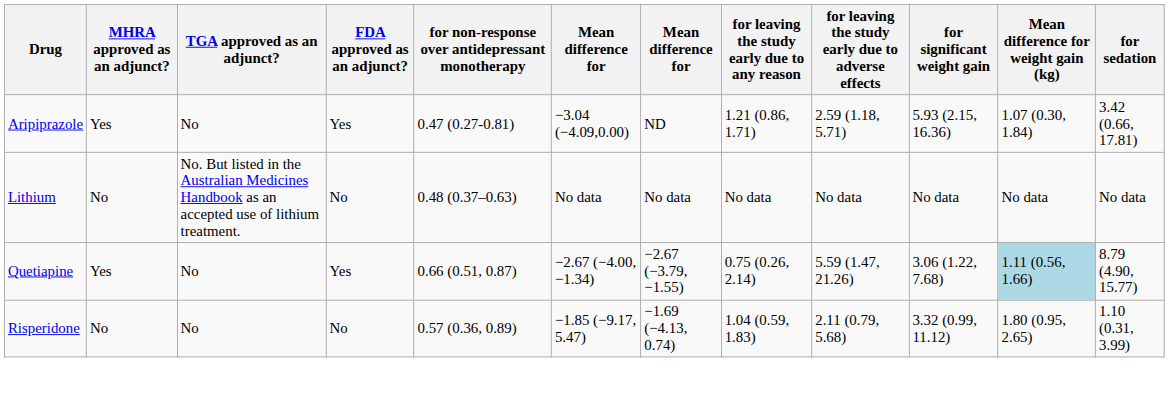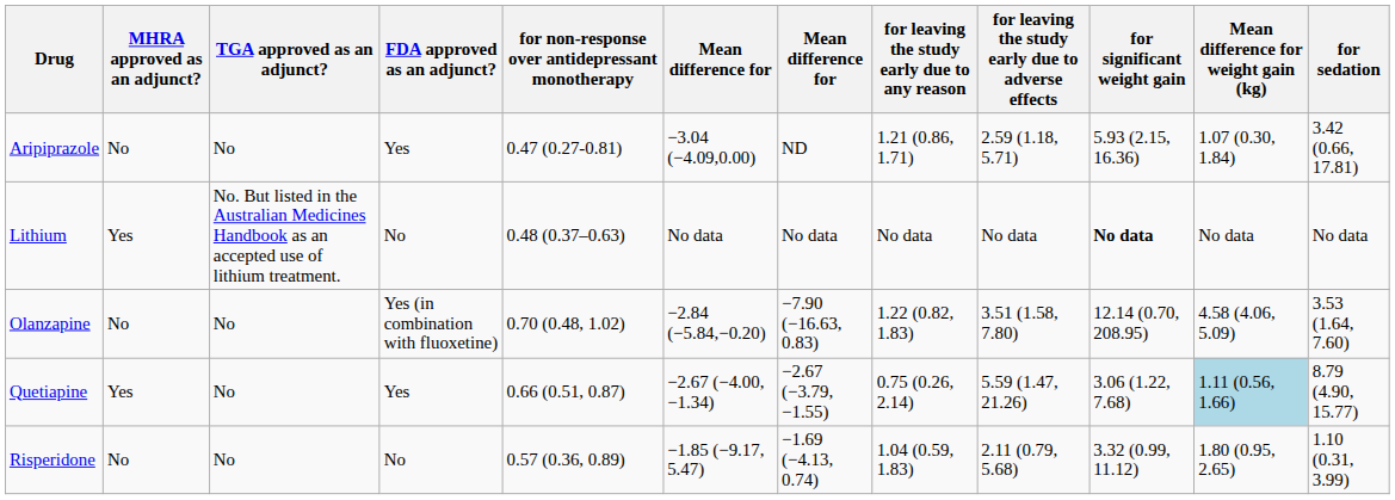 <table class="wikitable">
 <tr>
 <th>Drug</th>
 <th><a href='#'>MHRA</a> approved as an adjunct?</th>
 <th><a href='#'>TGA</a> approved as an adjunct?</th>
 <th><a href='#'>FDA</a> approved as an adjunct?</th>
 <th><a href='#'></a> for non-response over antidepressant monotherapy</th>
 <th>Mean difference for <a href='#'></a></th>
 <th>Mean difference for <a href='#'></a></th>
 <th><a href='#'></a> for leaving the study early due to any reason</th>
 <th><a href='#'></a> for leaving the study early due to adverse effects</th>
 <th><a href='#'></a> for significant weight gain</th>
 <th>Mean difference for weight gain (kg)</th>
 <th><a href='#'></a> for sedation</th>
 </tr>
 <tr>
 <td><a href='#'>Aripiprazole</a></td>
-<td>Yes</td>
+<td>No</td>
 <td>No</td>
 <td>Yes</td>
 <td>0.47 (0.27-0.81)</td>
 <td>−3.04 (−4.09,0.00)</td>
 <td>ND</td>
 <td>1.21 (0.86, 1.71)</td>
 <td>2.59 (1.18, 5.71)</td>
 <td>5.93 (2.15, 16.36)</td>
 <td>1.07 (0.30, 1.84)</td>
 <td>3.42 (0.66, 17.81)</td>
 </tr>
 <tr>
 <td><a href='#'>Lithium</a></td>
-<td>No</td>
+<td>Yes</td>
 <td>No. But listed in the <a href='#'>Australian Medicines Handbook</a> as an accepted use of lithium treatment.</td>
 <td>No</td>
 <td>0.48 (0.37–0.63)</td>
 <td>No data</td>
 <td>No data</td>
 <td>No data</td>
 <td>No data</td>
+<td><strong>No data</strong></td>
 <td>No data</td>
 <td>No data</td>
-<td>No data</td>
+</tr>
+<tr>
+<td><a href='#'>Olanzapine</a></td>
+<td>No</td>
+<td>No</td>
+<td>Yes (in combination with fluoxetine)</td>
+<td>0.70 (0.48, 1.02)</td>
+<td>−2.84 (−5.84,−0.20)</td>
+<td>−7.90 (−16.63, 0.83)</td>
+<td>1.22 (0.82, 1.83)</td>
+<td>3.51 (1.58, 7.80)</td>
+<td>12.14 (0.70, 208.95)</td>
+<td>4.58 (4.06, 5.09)</td>
+<td>3.53 (1.64, 7.60)</td>
 </tr>
 <tr>
 <td><a href='#'>Quetiapine</a></td>
 <td>Yes</td>
 <td>No</td>
 <td>Yes</td>
 <td>0.66 (0.51, 0.87)</td>
 <td>−2.67 (−4.00, −1.34)</td>
 <td>−2.67 (−3.79, −1.55)</td>
 <td>0.75 (0.26, 2.14)</td>
 <td>5.59 (1.47, 21.26)</td>
 <td>3.06 (1.22, 7.68)</td>
 <td style="background: lightblue;">1.11 (0.56, 1.66)</td>
 <td>8.79 (4.90, 15.77)</td>
 </tr>
 <tr>
 <td><a href='#'>Risperidone</a></td>
 <td>No</td>
 <td>No</td>
 <td>No</td>
 <td>0.57 (0.36, 0.89)</td>
 <td>−1.85 (−9.17, 5.47)</td>
 <td>−1.69 (−4.13, 0.74)</td>
 <td>1.04 (0.59, 1.83)</td>
 <td>2.11 (0.79, 5.68)</td>
 <td>3.32 (0.99, 11.12)</td>
 <td>1.80 (0.95, 2.65)</td>
 <td>1.10 (0.31, 3.99)</td>
 </tr>
 </table>
